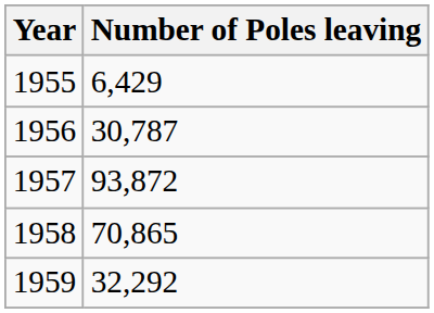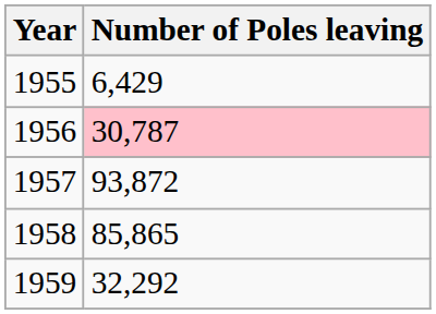 <table class="wikitable">
 <tr>
 <th>Year</th>
 <th>Number of Poles leaving</th>
 </tr>
 <tr>
 <td>1955</td>
 <td>6,429</td>
 </tr>
 <tr>
 <td>1956</td>
-<td>30,787</td>
+<td style="background: pink;">30,787</td>
 </tr>
 <tr>
 <td>1957</td>
 <td>93,872</td>
 </tr>
 <tr>
 <td>1958</td>
-<td>70,865</td>
+<td>85,865</td>
 </tr>
 <tr>
 <td>1959</td>
 <td>32,292</td>
 </tr>
 </table>
